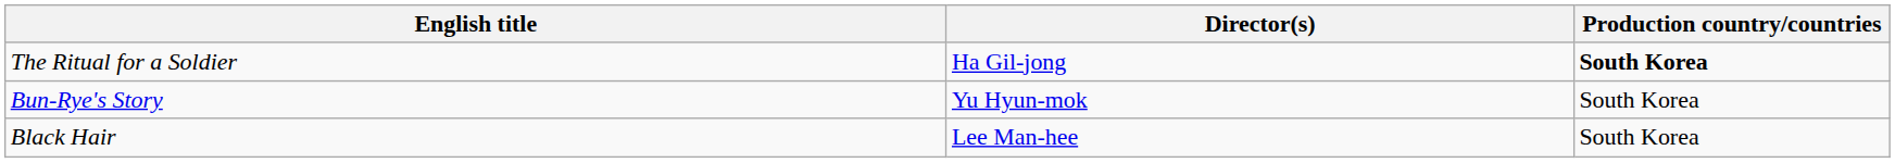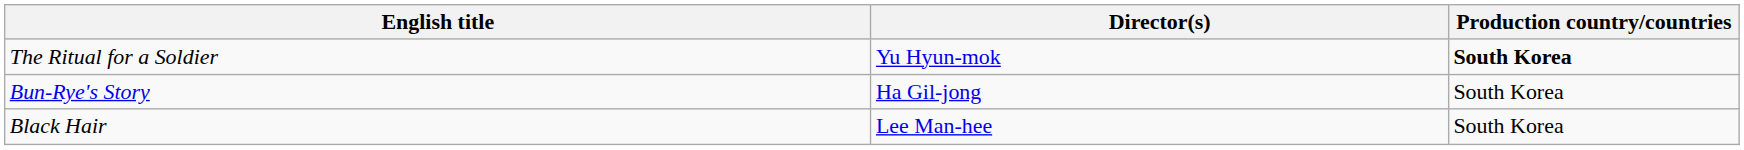 <table class="sortable wikitable" width="80%" cellpadding="5">
 <tr>
 <th width="30%">English title</th>
 <th width="20%">Director(s)</th>
 <th width="10%">Production country/countries</th>
 </tr>
 <tr>
 <td><em>The Ritual for a Soldier</em></td>
-<td><a href='#'>Ha Gil-jong</a></td>
+<td><a href='#'>Yu Hyun-mok</a></td>
 <td><strong>South Korea</strong></td>
 </tr>
 <tr>
 <td><em><a href='#'>Bun-Rye's Story</a></em></td>
-<td><a href='#'>Yu Hyun-mok</a></td>
+<td><a href='#'>Ha Gil-jong</a></td>
 <td>South Korea</td>
 </tr>
 <tr>
 <td><em>Black Hair</em></td>
 <td><a href='#'>Lee Man-hee</a></td>
 <td>South Korea</td>
 </tr>
 </table>
